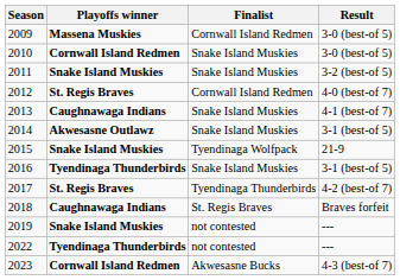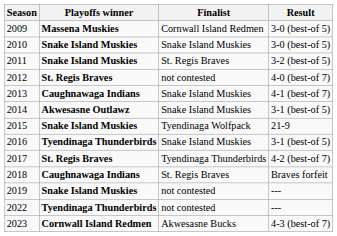 <table class="wikitable">
 <tr>
 <th>Season</th>
 <th>Playoffs winner</th>
 <th>Finalist</th>
 <th>Result</th>
 </tr>
 <tr>
 <td>2009</td>
 <td><strong>Massena Muskies</strong></td>
 <td>Cornwall Island Redmen</td>
 <td>3-0 (best-of 5)</td>
 </tr>
 <tr>
 <td>2010</td>
-<td><strong>Cornwall Island Redmen</strong></td>
+<td><strong>Snake Island Muskies</strong></td>
 <td>Snake Island Muskies</td>
 <td>3-0 (best-of 5)</td>
 </tr>
 <tr>
 <td>2011</td>
 <td><strong>Snake Island Muskies</strong></td>
-<td>Snake Island Muskies</td>
+<td>St. Regis Braves</td>
 <td>3-2 (best-of 5)</td>
 </tr>
 <tr>
 <td>2012</td>
 <td><strong>St. Regis Braves</strong></td>
-<td>Cornwall Island Redmen</td>
+<td>not contested</td>
 <td>4-0 (best-of 7)</td>
 </tr>
 <tr>
 <td>2013</td>
 <td><strong>Caughnawaga Indians</strong></td>
 <td>Snake Island Muskies</td>
 <td>4-1 (best-of 7)</td>
 </tr>
 <tr>
 <td>2014</td>
 <td><strong>Akwesasne Outlawz</strong></td>
 <td>Snake Island Muskies</td>
 <td>3-1 (best-of 5)</td>
 </tr>
 <tr>
 <td>2015</td>
 <td><strong>Snake Island Muskies</strong></td>
 <td>Tyendinaga Wolfpack</td>
 <td>21-9</td>
 </tr>
 <tr>
 <td>2016</td>
 <td><strong>Tyendinaga Thunderbirds</strong></td>
 <td>Snake Island Muskies</td>
 <td>3-1 (best-of 5)</td>
 </tr>
 <tr>
 <td>2017</td>
 <td><strong>St. Regis Braves</strong></td>
 <td>Tyendinaga Thunderbirds</td>
 <td>4-2 (best-of 7)</td>
 </tr>
 <tr>
 <td>2018</td>
 <td><strong>Caughnawaga Indians</strong></td>
 <td>St. Regis Braves</td>
 <td>Braves forfeit</td>
 </tr>
 <tr>
 <td>2019</td>
 <td><strong>Snake Island Muskies</strong></td>
 <td>not contested</td>
 <td>---</td>
 </tr>
 <tr>
 <td>2022</td>
 <td><strong>Tyendinaga Thunderbirds</strong></td>
 <td>not contested</td>
 <td>---</td>
 </tr>
 <tr>
 <td>2023</td>
 <td><strong>Cornwall Island Redmen</strong></td>
 <td>Akwesasne Bucks</td>
 <td>4-3 (best-of 7)</td>
 </tr>
 </table>
